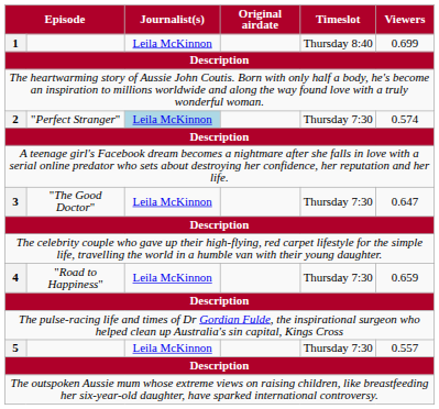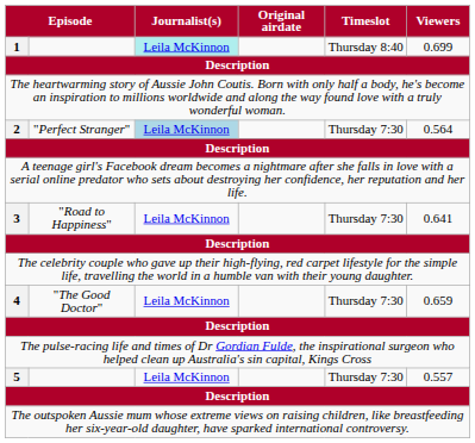 <table class="wikitable"  style="text-align:center; line-height:16px; width:65%;">
 <tr>
 <th style="background:#AF002A; color:white;" colspan="2">Episode</th>
 <th style="background:#AF002A; color:white;">Journalist(s)</th>
 <th style="background:#AF002A; color:white;">Original airdate</th>
 <th style="background:#AF002A; color:white;">Timeslot</th>
 <th style="background:#AF002A; color:white;">Viewers<br><small></small></th>
 </tr>
 <tr>
 <th style="width:05%;">1</th>
 <td></td>
-<td><a href='#'>Leila McKinnon</a></td>
+<td style="background: paleturquoise;"><a href='#'>Leila McKinnon</a></td>
 <td></td>
 <td>Thursday 8:40</td>
 <td>0.699</td>
 </tr>
 <tr>
 <th colspan=6 style="background:#AF002A; color:white;">Description</th>
 </tr>
 <tr>
 <td colspan=6><em>The heartwarming story of Aussie John Coutis. Born with only half a body, he's become an inspiration to millions worldwide and along the way found love with a truly wonderful woman.</em></td>
 </tr>
 <tr>
 <th style="width:05%;">2</th>
 <td>"<em>Perfect Stranger</em>"</td>
 <td style="background: lightblue;"><a href='#'>Leila McKinnon</a></td>
 <td></td>
 <td>Thursday 7:30</td>
-<td>0.574</td>
+<td>0.564</td>
 </tr>
 <tr>
 <th colspan=6 style="background:#AF002A; color:white;">Description</th>
 </tr>
 <tr>
 <td colspan=6><em>A teenage girl's Facebook dream becomes a nightmare after she falls in love with a serial online predator who sets about destroying her confidence, her reputation and her life.</em></td>
 </tr>
 <tr>
 <th style="width:05%;">3</th>
-<td>"<em>The Good Doctor</em>"</td>
+<td>"<em>Road to Happiness</em>"</td>
 <td><a href='#'>Leila McKinnon</a></td>
 <td></td>
 <td>Thursday 7:30</td>
-<td>0.647</td>
+<td>0.641</td>
 </tr>
 <tr>
 <th colspan=6 style="background:#AF002A; color:white;">Description</th>
 </tr>
 <tr>
 <td colspan=6><em>The celebrity couple who gave up their high-flying, red carpet lifestyle for the simple life, travelling the world in a humble van with their young daughter.</em></td>
 </tr>
 <tr>
 <th style="width:05%;">4</th>
-<td>"<em>Road to Happiness</em>"</td>
+<td>"<em>The Good Doctor</em>"</td>
 <td><a href='#'>Leila McKinnon</a></td>
 <td></td>
 <td>Thursday 7:30</td>
 <td>0.659</td>
 </tr>
 <tr>
 <th colspan=6 style="background:#AF002A; color:white;">Description</th>
 </tr>
 <tr>
 <td colspan=6><em>The pulse-racing life and times of Dr <a href='#'>Gordian Fulde</a>, the inspirational surgeon who helped clean up Australia's sin capital, Kings Cross</em></td>
 </tr>
 <tr>
 <th style="width:05%;">5</th>
 <td></td>
 <td><a href='#'>Leila McKinnon</a></td>
 <td></td>
 <td>Thursday 7:30</td>
 <td>0.557</td>
 </tr>
 <tr>
 <th colspan=6 style="background:#AF002A; color:white;">Description</th>
 </tr>
 <tr>
 <td colspan=6><em>The outspoken Aussie mum whose extreme views on raising children, like breastfeeding her six-year-old daughter, have sparked international controversy.</em></td>
 </tr>
 </table>
